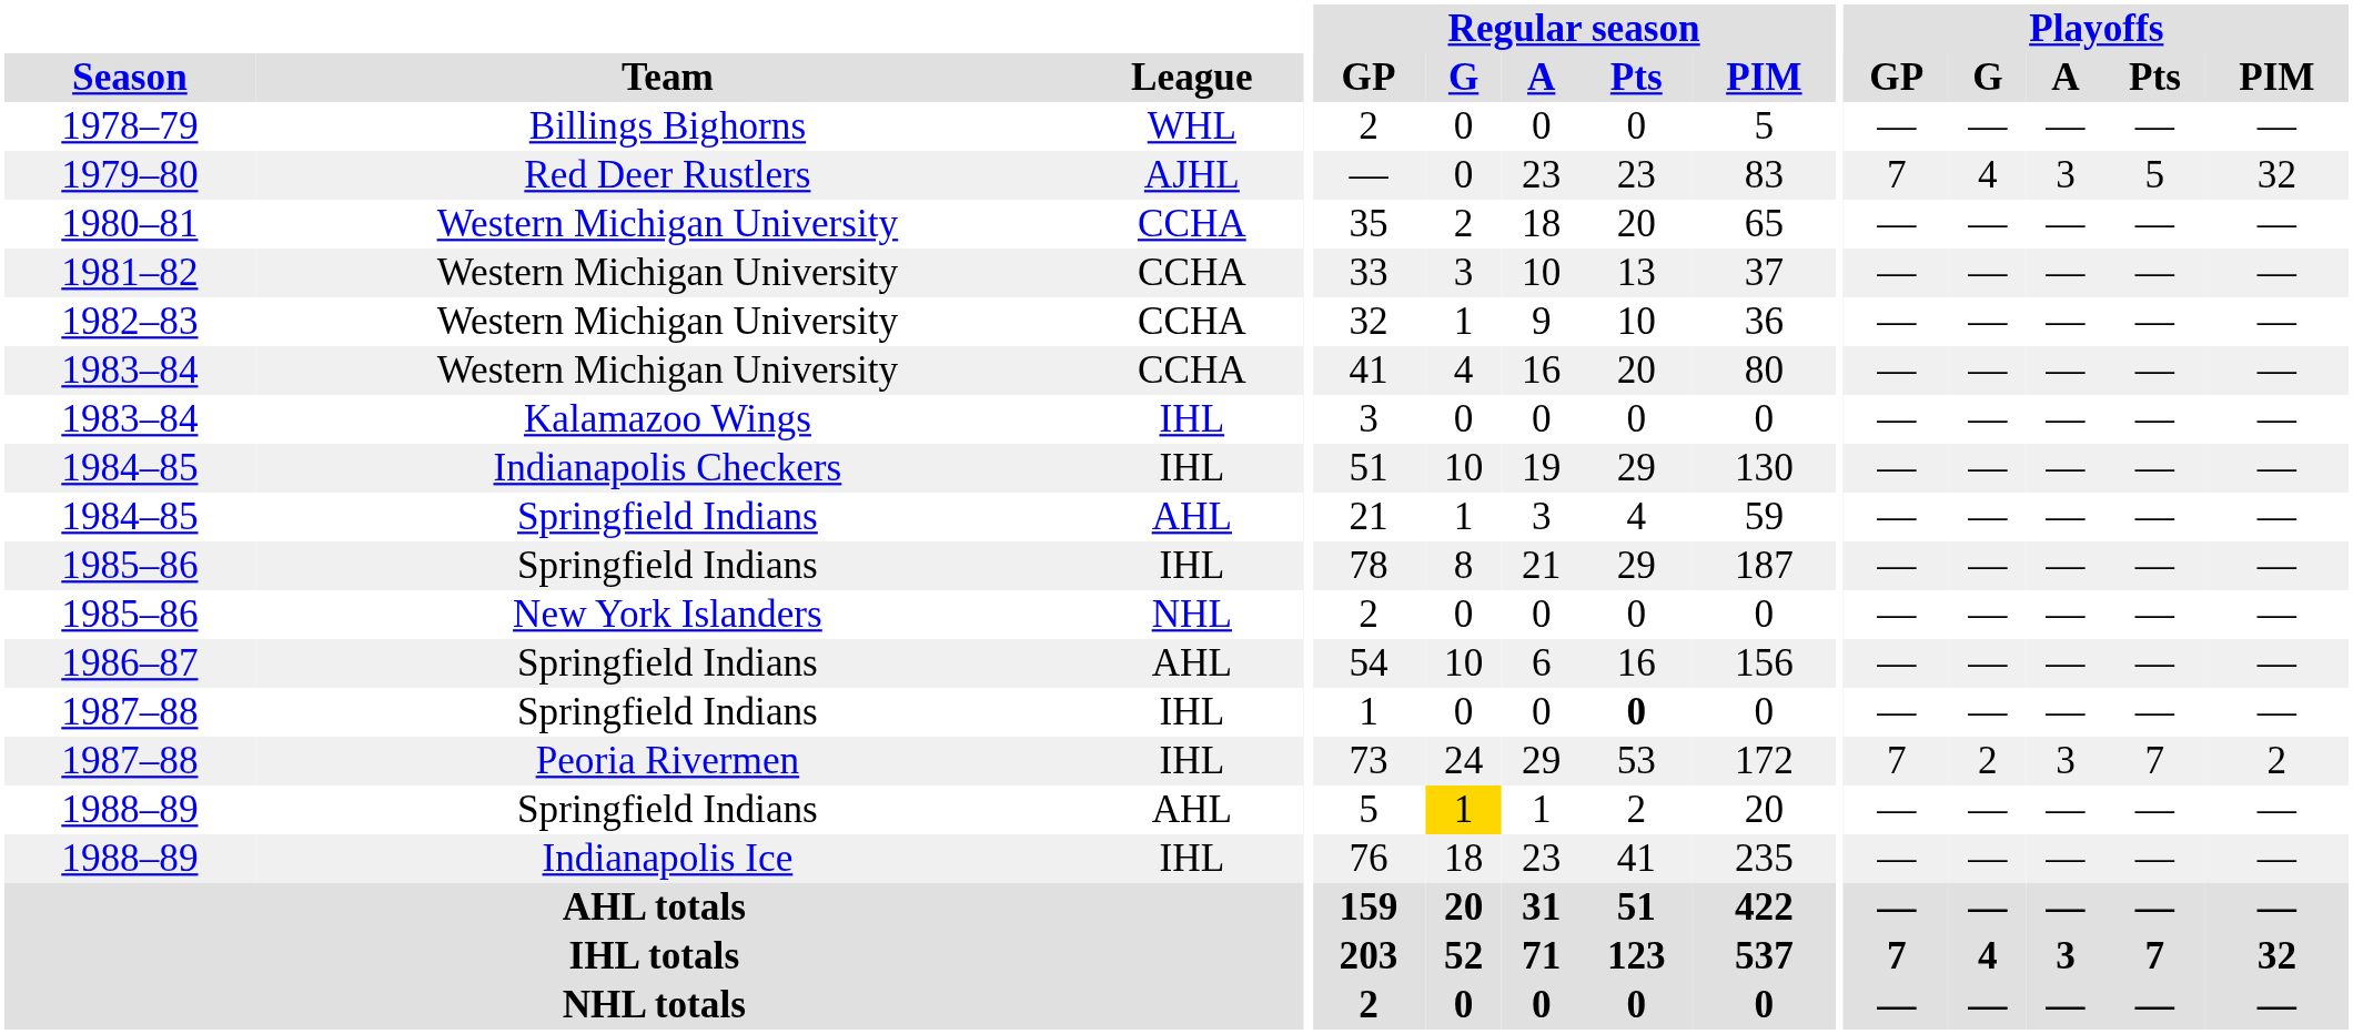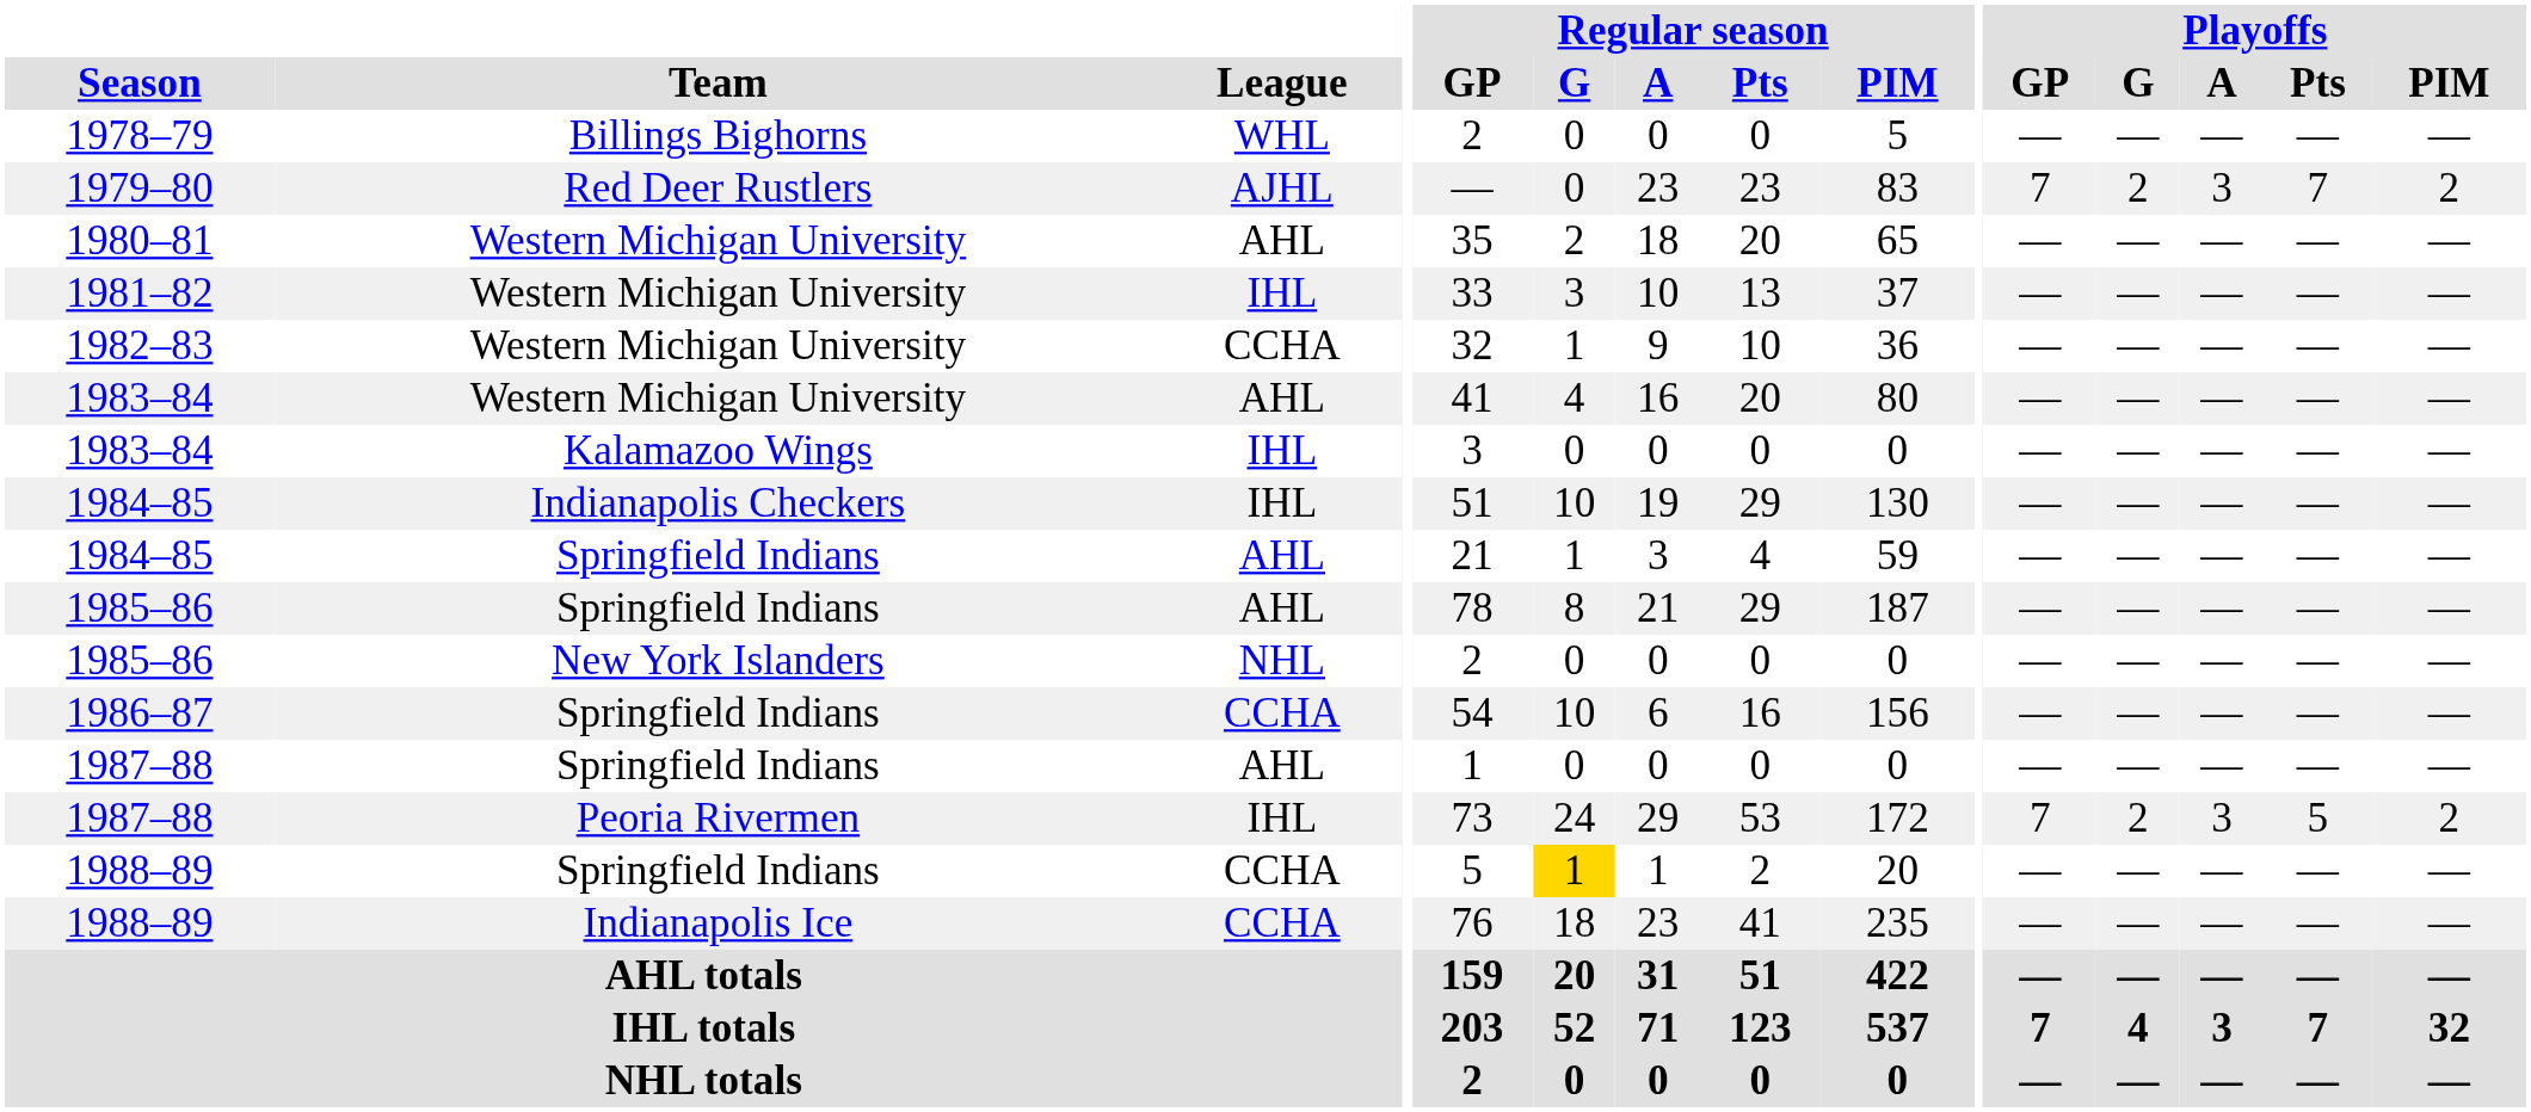 <table border="0" cellpadding="1" cellspacing="0" style="text-align:center; width:60em">
 <tr bgcolor="#e0e0e0">
 <th colspan="3" bgcolor="#ffffff"></th>
 <th rowspan="100" bgcolor="#ffffff"></th>
 <th colspan="5"><a href='#'>Regular season</a></th>
 <th rowspan="100" bgcolor="#ffffff"></th>
 <th colspan="5"><a href='#'>Playoffs</a></th>
 </tr>
 <tr bgcolor="#e0e0e0">
 <th><a href='#'>Season</a></th>
 <th>Team</th>
 <th>League</th>
 <th>GP</th>
 <th><a href='#'>G</a></th>
 <th><a href='#'>A</a></th>
 <th><a href='#'>Pts</a></th>
 <th><a href='#'>PIM</a></th>
 <th>GP</th>
 <th>G</th>
 <th>A</th>
 <th>Pts</th>
 <th>PIM</th>
 </tr>
 <tr>
 <td><a href='#'>1978–79</a></td>
 <td><a href='#'>Billings Bighorns</a></td>
 <td><a href='#'>WHL</a></td>
 <td>2</td>
 <td>0</td>
 <td>0</td>
 <td>0</td>
 <td>5</td>
 <td>—</td>
 <td>—</td>
 <td>—</td>
 <td>—</td>
 <td>—</td>
 </tr>
 <tr bgcolor="#f0f0f0">
 <td><a href='#'>1979–80</a></td>
 <td><a href='#'>Red Deer Rustlers</a></td>
 <td><a href='#'>AJHL</a></td>
 <td>—</td>
 <td>0</td>
 <td>23</td>
 <td>23</td>
 <td>83</td>
 <td>7</td>
-<td>4</td>
+<td>2</td>
 <td>3</td>
-<td>5</td>
-<td>32</td>
+<td>7</td>
+<td>2</td>
 </tr>
 <tr>
 <td><a href='#'>1980–81</a></td>
 <td><a href='#'>Western Michigan University</a></td>
-<td><a href='#'>CCHA</a></td>
+<td>AHL</td>
 <td>35</td>
 <td>2</td>
 <td>18</td>
 <td>20</td>
 <td>65</td>
 <td>—</td>
 <td>—</td>
 <td>—</td>
 <td>—</td>
 <td>—</td>
 </tr>
 <tr bgcolor="#f0f0f0">
 <td><a href='#'>1981–82</a></td>
 <td>Western Michigan University</td>
-<td>CCHA</td>
+<td><a href='#'>IHL</a></td>
 <td>33</td>
 <td>3</td>
 <td>10</td>
 <td>13</td>
 <td>37</td>
 <td>—</td>
 <td>—</td>
 <td>—</td>
 <td>—</td>
 <td>—</td>
 </tr>
 <tr>
 <td><a href='#'>1982–83</a></td>
 <td>Western Michigan University</td>
 <td>CCHA</td>
 <td>32</td>
 <td>1</td>
 <td>9</td>
 <td>10</td>
 <td>36</td>
 <td>—</td>
 <td>—</td>
 <td>—</td>
 <td>—</td>
 <td>—</td>
 </tr>
 <tr bgcolor="#f0f0f0">
 <td><a href='#'>1983–84</a></td>
 <td>Western Michigan University</td>
-<td>CCHA</td>
+<td>AHL</td>
 <td>41</td>
 <td>4</td>
 <td>16</td>
 <td>20</td>
 <td>80</td>
 <td>—</td>
 <td>—</td>
 <td>—</td>
 <td>—</td>
 <td>—</td>
 </tr>
 <tr>
 <td><a href='#'>1983–84</a></td>
 <td><a href='#'>Kalamazoo Wings</a></td>
 <td><a href='#'>IHL</a></td>
 <td>3</td>
 <td>0</td>
 <td>0</td>
 <td>0</td>
 <td>0</td>
 <td>—</td>
 <td>—</td>
 <td>—</td>
 <td>—</td>
 <td>—</td>
 </tr>
 <tr bgcolor="#f0f0f0">
 <td><a href='#'>1984–85</a></td>
 <td><a href='#'>Indianapolis Checkers</a></td>
 <td>IHL</td>
 <td>51</td>
 <td>10</td>
 <td>19</td>
 <td>29</td>
 <td>130</td>
 <td>—</td>
 <td>—</td>
 <td>—</td>
 <td>—</td>
 <td>—</td>
 </tr>
 <tr>
 <td><a href='#'>1984–85</a></td>
 <td><a href='#'>Springfield Indians</a></td>
 <td><a href='#'>AHL</a></td>
 <td>21</td>
 <td>1</td>
 <td>3</td>
 <td>4</td>
 <td>59</td>
 <td>—</td>
 <td>—</td>
 <td>—</td>
 <td>—</td>
 <td>—</td>
 </tr>
 <tr bgcolor="#f0f0f0">
 <td><a href='#'>1985–86</a></td>
 <td>Springfield Indians</td>
-<td>IHL</td>
+<td>AHL</td>
 <td>78</td>
 <td>8</td>
 <td>21</td>
 <td>29</td>
 <td>187</td>
 <td>—</td>
 <td>—</td>
 <td>—</td>
 <td>—</td>
 <td>—</td>
 </tr>
 <tr>
 <td><a href='#'>1985–86</a></td>
 <td><a href='#'>New York Islanders</a></td>
 <td><a href='#'>NHL</a></td>
 <td>2</td>
 <td>0</td>
 <td>0</td>
 <td>0</td>
 <td>0</td>
 <td>—</td>
 <td>—</td>
 <td>—</td>
 <td>—</td>
 <td>—</td>
 </tr>
 <tr bgcolor="#f0f0f0">
 <td><a href='#'>1986–87</a></td>
 <td>Springfield Indians</td>
-<td>AHL</td>
+<td><a href='#'>CCHA</a></td>
 <td>54</td>
 <td>10</td>
 <td>6</td>
 <td>16</td>
 <td>156</td>
 <td>—</td>
 <td>—</td>
 <td>—</td>
 <td>—</td>
 <td>—</td>
 </tr>
 <tr>
 <td><a href='#'>1987–88</a></td>
 <td>Springfield Indians</td>
-<td>IHL</td>
+<td>AHL</td>
 <td>1</td>
 <td>0</td>
 <td>0</td>
-<td><strong>0</strong></td>
+<td>0</td>
 <td>0</td>
 <td>—</td>
 <td>—</td>
 <td>—</td>
 <td>—</td>
 <td>—</td>
 </tr>
 <tr bgcolor="#f0f0f0">
 <td><a href='#'>1987–88</a></td>
 <td><a href='#'>Peoria Rivermen</a></td>
 <td>IHL</td>
 <td>73</td>
 <td>24</td>
 <td>29</td>
 <td>53</td>
 <td>172</td>
 <td>7</td>
 <td>2</td>
 <td>3</td>
-<td>7</td>
+<td>5</td>
 <td>2</td>
 </tr>
 <tr>
 <td><a href='#'>1988–89</a></td>
 <td>Springfield Indians</td>
-<td>AHL</td>
+<td>CCHA</td>
 <td>5</td>
 <td style="background: gold;">1</td>
 <td>1</td>
 <td>2</td>
 <td>20</td>
 <td>—</td>
 <td>—</td>
 <td>—</td>
 <td>—</td>
 <td>—</td>
 </tr>
 <tr bgcolor="#f0f0f0">
 <td><a href='#'>1988–89</a></td>
 <td><a href='#'>Indianapolis Ice</a></td>
-<td>IHL</td>
+<td><a href='#'>CCHA</a></td>
 <td>76</td>
 <td>18</td>
 <td>23</td>
 <td>41</td>
 <td>235</td>
 <td>—</td>
 <td>—</td>
 <td>—</td>
 <td>—</td>
 <td>—</td>
 </tr>
 <tr bgcolor="#e0e0e0">
 <th colspan="3">AHL totals</th>
 <th>159</th>
 <th>20</th>
 <th>31</th>
 <th>51</th>
 <th>422</th>
 <th>—</th>
 <th>—</th>
 <th>—</th>
 <th>—</th>
 <th>—</th>
 </tr>
 <tr bgcolor="#e0e0e0">
 <th colspan="3">IHL totals</th>
 <th>203</th>
 <th>52</th>
 <th>71</th>
 <th>123</th>
 <th>537</th>
 <th>7</th>
 <th>4</th>
 <th>3</th>
 <th>7</th>
 <th>32</th>
 </tr>
 <tr bgcolor="#e0e0e0">
 <th colspan="3">NHL totals</th>
 <th>2</th>
 <th>0</th>
 <th>0</th>
 <th>0</th>
 <th>0</th>
 <th>—</th>
 <th>—</th>
 <th>—</th>
 <th>—</th>
 <th>—</th>
 </tr>
 </table>
